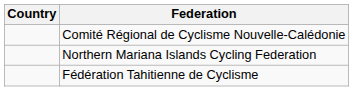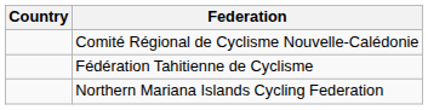 <table class="wikitable">
 <tr>
 <th>Country</th>
 <th>Federation</th>
 </tr>
 <tr>
 <td></td>
 <td>Comité Régional de Cyclisme Nouvelle-Calédonie</td>
 </tr>
 <tr>
 <td></td>
-<td>Northern Mariana Islands Cycling Federation</td>
+<td>Fédération Tahitienne de Cyclisme</td>
 </tr>
 <tr>
 <td></td>
-<td>Fédération Tahitienne de Cyclisme</td>
+<td>Northern Mariana Islands Cycling Federation</td>
 </tr>
 </table>
